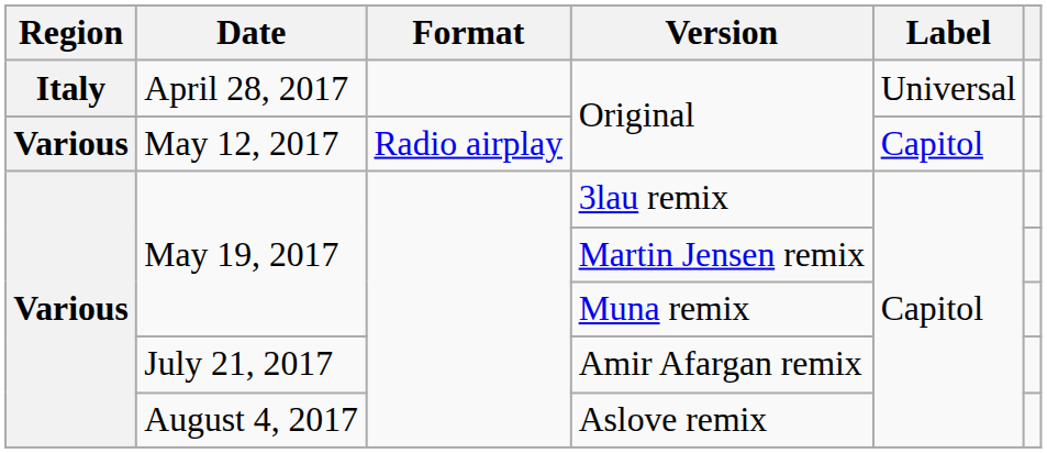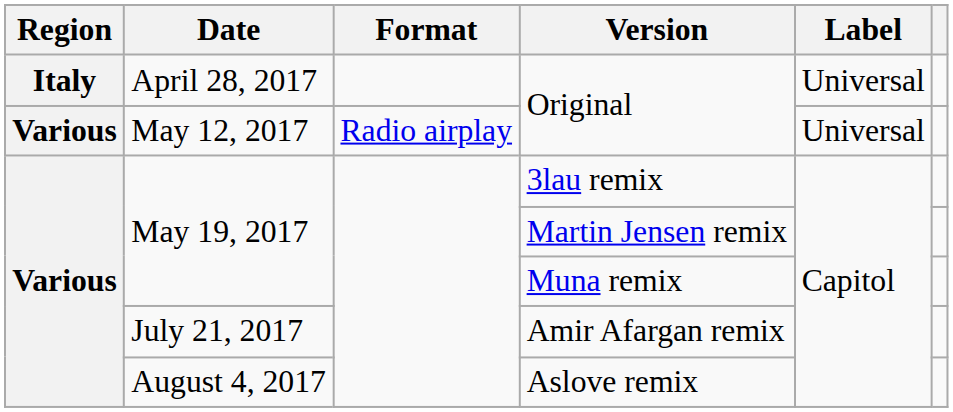 <table class="wikitable plainrowheaders">
 <tr>
 <th>Region</th>
 <th>Date</th>
 <th>Format</th>
 <th>Version</th>
 <th>Label</th>
 <th></th>
 </tr>
 <tr>
 <th scope="row">Italy</th>
 <td>April 28, 2017</td>
 <td></td>
 <td rowspan="2">Original</td>
 <td>Universal</td>
 <td></td>
 </tr>
 <tr>
 <th scope="row">Various</th>
 <td>May 12, 2017</td>
 <td><a href='#'>Radio airplay</a></td>
-<td><a href='#'>Capitol</a></td>
+<td>Universal</td>
 <td></td>
 </tr>
 <tr>
 <th scope="row" rowspan="5">Various</th>
 <td rowspan="3">May 19, 2017</td>
 <td rowspan="5"></td>
 <td><a href='#'>3lau</a> remix</td>
 <td rowspan="5">Capitol</td>
 <td></td>
 </tr>
 <tr>
 <td><a href='#'>Martin Jensen</a> remix</td>
 <td></td>
 </tr>
 <tr>
 <td><a href='#'>Muna</a> remix</td>
 <td></td>
 </tr>
 <tr>
 <td>July 21, 2017</td>
 <td>Amir Afargan remix</td>
 <td></td>
 </tr>
 <tr>
 <td>August 4, 2017</td>
 <td>Aslove remix</td>
 <td></td>
 </tr>
 </table>
